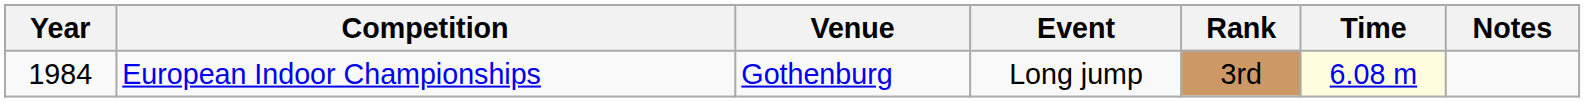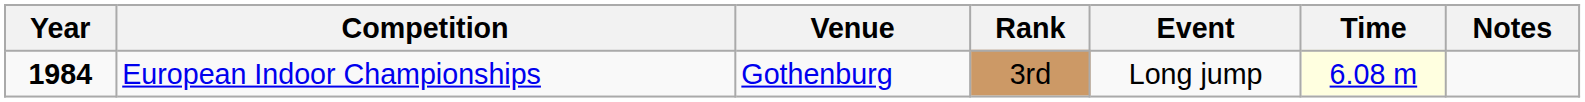 <table class="wikitable" width=50% style="font-size:90%; text-align:center;">
 <tr Gothenburg>
 <th>Year</th>
 <th>Competition</th>
 <th>Venue</th>
+<th>Rank</th>
 <th>Event</th>
-<th>Rank</th>
 <th>Time</th>
 <th>Notes</th>
 </tr>
 <tr>
-<td>1984</td>
+<td><strong>1984</strong></td>
 <td align=left><a href='#'>European Indoor Championships</a></td>
 <td align=left> <a href='#'>Gothenburg</a></td>
+<td bgcolor=cc9966>3rd</td>
 <td>Long jump</td>
-<td bgcolor=cc9966>3rd</td>
 <td style="background: lightyellow;"><a href='#'>6.08 m</a></td>
 <td></td>
 </tr>
 </table>
